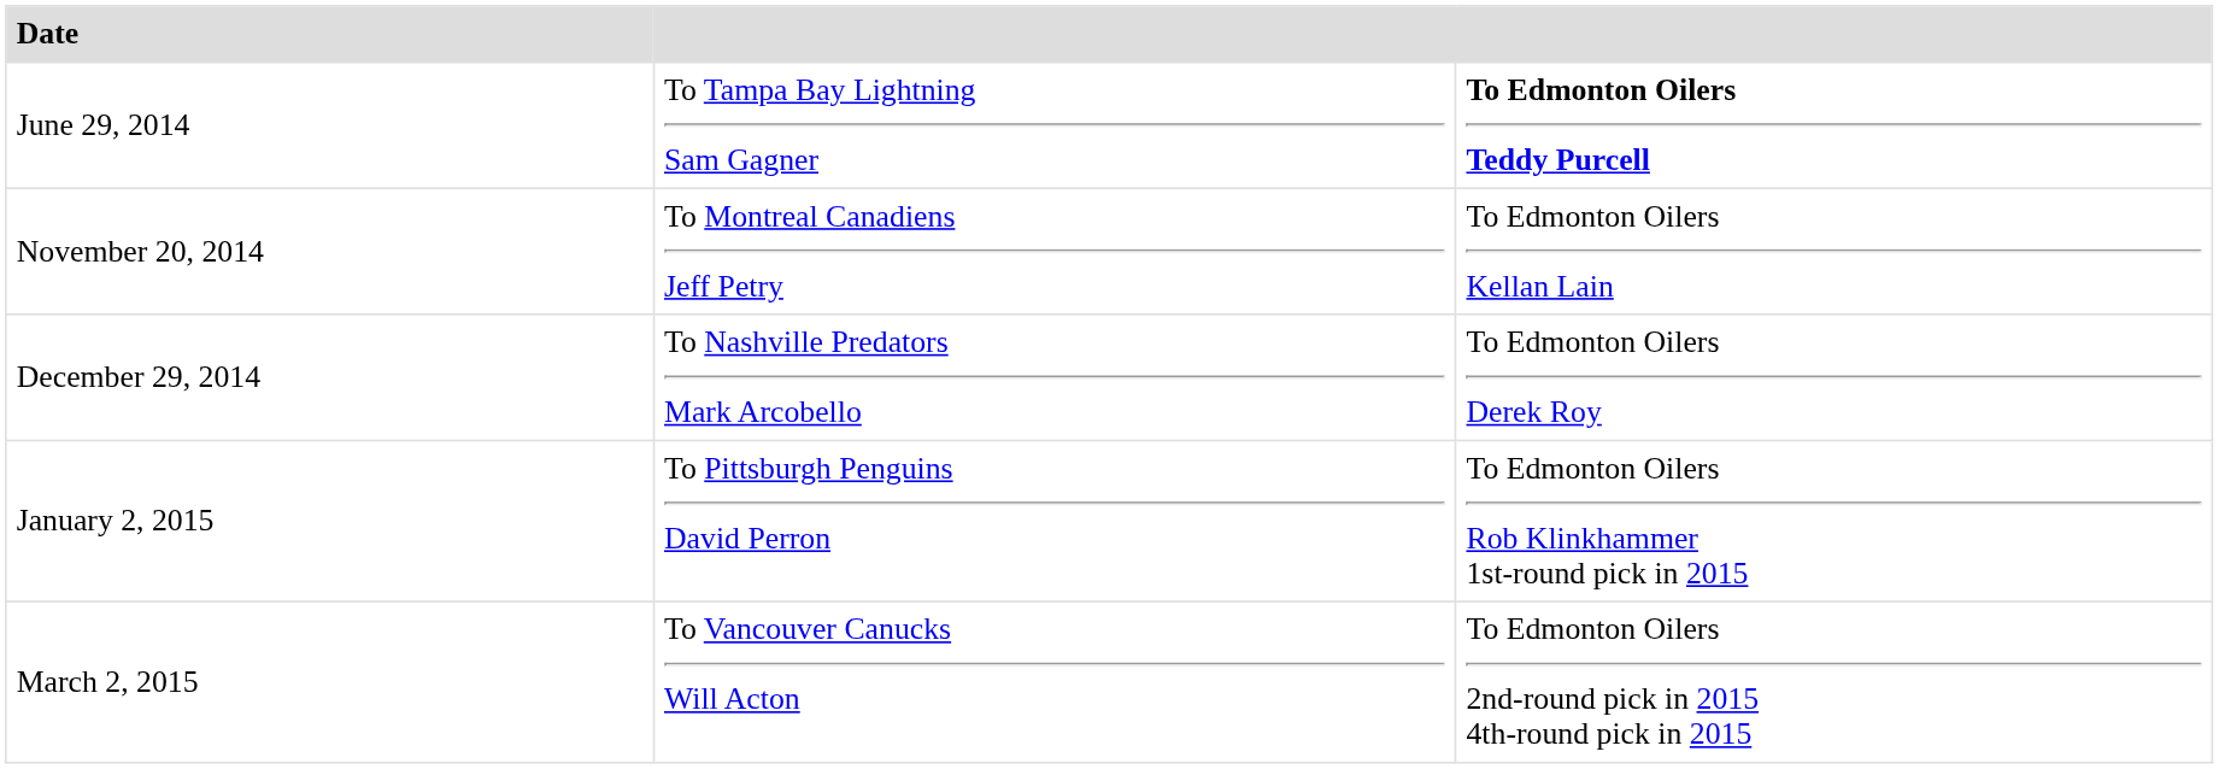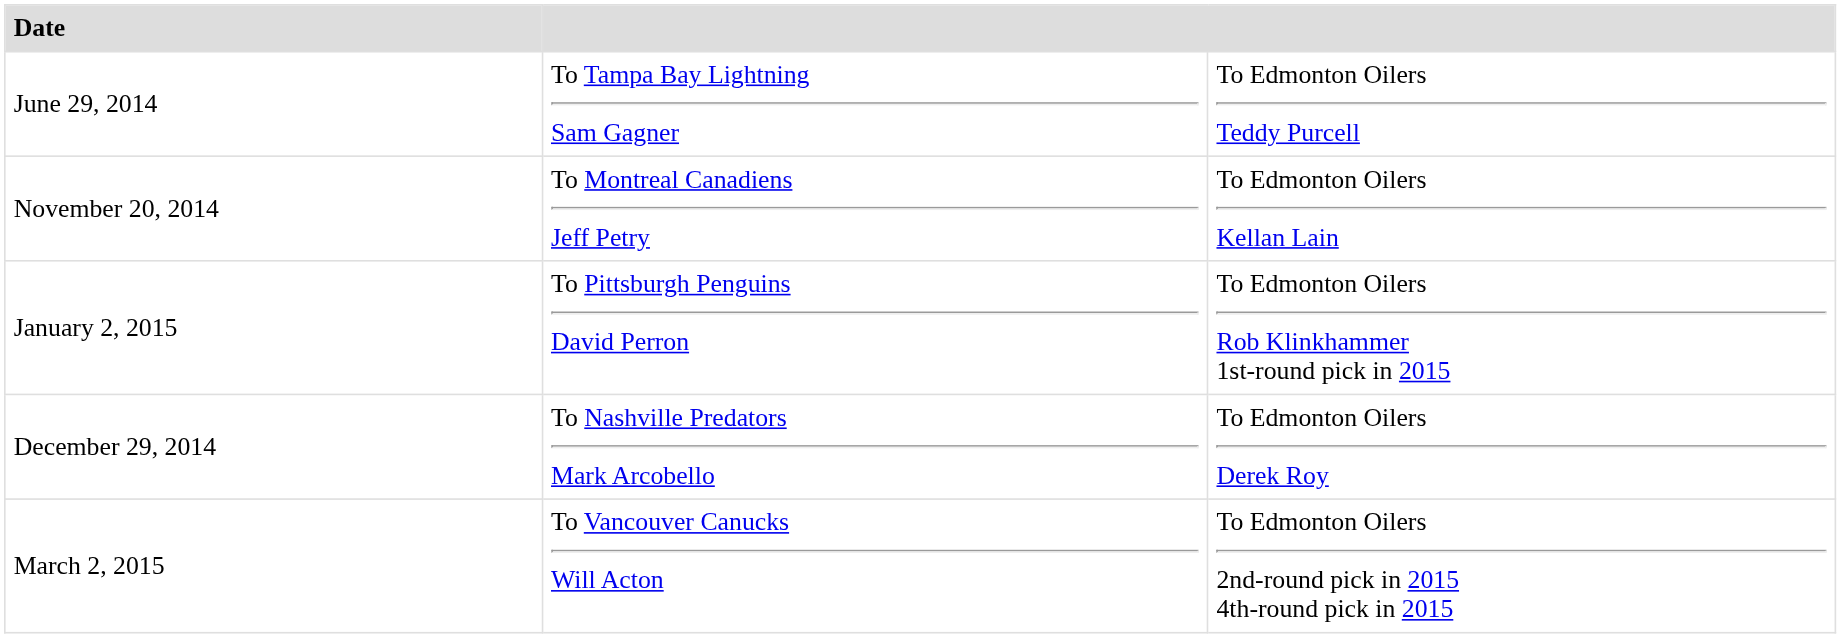 <table border=1 style="border-collapse:collapse" bordercolor="#DFDFDF" cellpadding="5" width=90%>
 <tr bgcolor="#dddddd">
 <td><strong>Date</strong></td>
 <th colspan="2"></th>
 </tr>
 <tr>
 <td>June 29, 2014</td>
 <td valign="top">To <a href='#'>Tampa Bay Lightning</a> <hr><a href='#'>Sam Gagner</a></td>
-<td valign="top"><strong>To Edmonton Oilers <hr><a href='#'>Teddy Purcell</a></strong></td>
+<td valign="top">To Edmonton Oilers <hr><a href='#'>Teddy Purcell</a></td>
 </tr>
 <tr>
 <td>November 20, 2014</td>
 <td valign="top">To <a href='#'>Montreal Canadiens</a> <hr> <a href='#'>Jeff Petry</a></td>
 <td valign="top">To Edmonton Oilers <hr><a href='#'>Kellan Lain</a></td>
 </tr>
 <tr>
+<td>January 2, 2015</td>
+<td valign="top">To <a href='#'>Pittsburgh Penguins</a> <hr><a href='#'>David Perron</a></td>
+<td valign="top">To Edmonton Oilers <hr><a href='#'>Rob Klinkhammer</a><br>1st-round pick in <a href='#'>2015</a></td>
+</tr>
+<tr>
 <td>December 29, 2014</td>
 <td valign="top">To <a href='#'>Nashville Predators</a> <hr><a href='#'>Mark Arcobello</a></td>
 <td valign="top">To Edmonton Oilers <hr><a href='#'>Derek Roy</a></td>
-</tr>
-<tr>
-<td>January 2, 2015</td>
-<td valign="top">To <a href='#'>Pittsburgh Penguins</a> <hr><a href='#'>David Perron</a></td>
-<td valign="top">To Edmonton Oilers <hr><a href='#'>Rob Klinkhammer</a><br>1st-round pick in <a href='#'>2015</a></td>
 </tr>
 <tr>
 <td>March 2, 2015</td>
 <td valign="top">To <a href='#'>Vancouver Canucks</a> <hr><a href='#'>Will Acton</a></td>
 <td valign="top">To Edmonton Oilers <hr>2nd-round pick in <a href='#'>2015</a><br>4th-round pick in <a href='#'>2015</a></td>
 </tr>
 </table>
